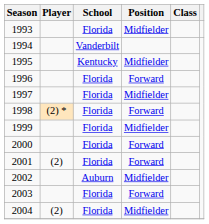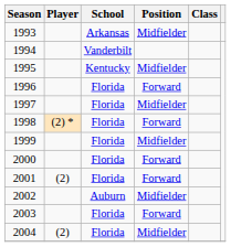 <table class="wikitable sortable" style="text-align: center;">
 <tr>
 <th>Season</th>
 <th>Player</th>
 <th>School</th>
 <th>Position</th>
 <th>Class</th>
 <th class="unsortable"></th>
 </tr>
 <tr>
 <td>1993</td>
 <td></td>
-<td><a href='#'>Florida</a></td>
+<td><a href='#'>Arkansas</a></td>
 <td><a href='#'>Midfielder</a></td>
 <td></td>
 <td></td>
 </tr>
 <tr>
 <td>1994</td>
 <td></td>
 <td><a href='#'>Vanderbilt</a></td>
 <td></td>
 <td></td>
 <td rowspan=11></td>
 </tr>
 <tr>
 <td>1995</td>
 <td></td>
 <td><a href='#'>Kentucky</a></td>
 <td><a href='#'>Midfielder</a></td>
 <td></td>
 </tr>
 <tr>
 <td>1996</td>
 <td></td>
 <td><a href='#'>Florida</a></td>
 <td><a href='#'>Forward</a></td>
 <td></td>
 </tr>
 <tr>
 <td>1997</td>
 <td></td>
 <td><a href='#'>Florida</a></td>
 <td><a href='#'>Midfielder</a></td>
 <td></td>
 </tr>
 <tr>
 <td>1998</td>
 <td style="background-color:#FFE6BD"> (2) *</td>
 <td><a href='#'>Florida</a></td>
 <td><a href='#'>Forward</a></td>
 <td></td>
 </tr>
 <tr>
 <td>1999</td>
 <td></td>
 <td><a href='#'>Florida</a></td>
 <td><a href='#'>Midfielder</a></td>
 <td></td>
 </tr>
 <tr>
 <td>2000</td>
 <td></td>
 <td><a href='#'>Florida</a></td>
 <td><a href='#'>Forward</a></td>
 <td></td>
 </tr>
 <tr>
 <td>2001</td>
 <td> (2)</td>
 <td><a href='#'>Florida</a></td>
 <td><a href='#'>Forward</a></td>
 <td></td>
 </tr>
 <tr>
 <td>2002</td>
 <td></td>
 <td><a href='#'>Auburn</a></td>
 <td><a href='#'>Midfielder</a></td>
 <td></td>
 </tr>
 <tr>
 <td>2003</td>
 <td></td>
 <td><a href='#'>Florida</a></td>
 <td><a href='#'>Forward</a></td>
 <td></td>
 </tr>
 <tr>
 <td>2004</td>
 <td> (2)</td>
 <td><a href='#'>Florida</a></td>
 <td><a href='#'>Midfielder</a></td>
 <td></td>
 </tr>
 <tr>
 </tr>
 </table>
